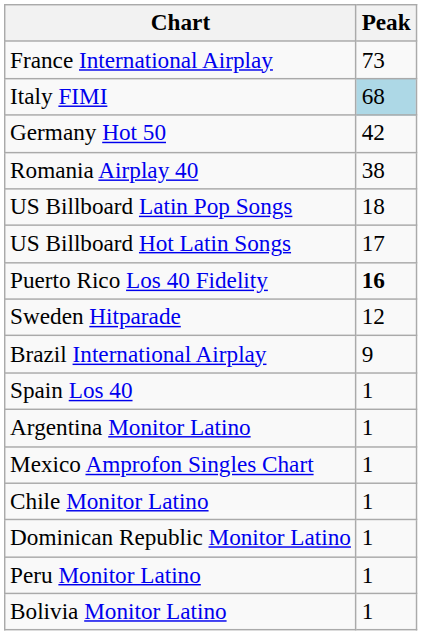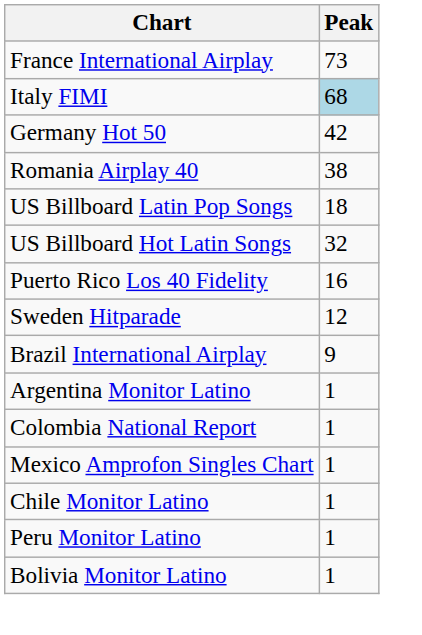 <table class="wikitable sortable">
 <tr>
 <th>Chart</th>
 <th>Peak</th>
 </tr>
 <tr>
 <td>France <a href='#'>International Airplay</a></td>
 <td>73</td>
 </tr>
 <tr>
 <td>Italy <a href='#'>FIMI</a></td>
 <td style="background: lightblue;">68</td>
 </tr>
 <tr>
 <td>Germany <a href='#'>Hot 50</a></td>
 <td>42</td>
 </tr>
 <tr>
 <td>Romania <a href='#'>Airplay 40</a></td>
 <td>38</td>
 </tr>
 <tr>
 <td>US Billboard <a href='#'>Latin Pop Songs</a></td>
 <td>18</td>
 </tr>
 <tr>
 <td>US Billboard <a href='#'>Hot Latin Songs</a></td>
-<td>17</td>
+<td>32</td>
 </tr>
 <tr>
 <td>Puerto Rico <a href='#'>Los 40 Fidelity</a></td>
-<td><strong>16</strong></td>
+<td>16</td>
 </tr>
 <tr>
 <td>Sweden <a href='#'>Hitparade</a></td>
 <td>12</td>
 </tr>
 <tr>
 <td>Brazil <a href='#'>International Airplay</a></td>
 <td>9</td>
 </tr>
 <tr>
-<td>Spain <a href='#'>Los 40</a></td>
+<td>Argentina <a href='#'>Monitor Latino</a></td>
 <td>1</td>
 </tr>
 <tr>
-<td>Argentina <a href='#'>Monitor Latino</a></td>
+<td>Colombia <a href='#'>National Report</a></td>
 <td>1</td>
 </tr>
 <tr>
 <td>Mexico <a href='#'>Amprofon Singles Chart</a></td>
 <td>1</td>
 </tr>
 <tr>
 <td>Chile <a href='#'>Monitor Latino</a></td>
 <td>1</td>
 </tr>
 <tr>
-<td>Dominican Republic <a href='#'>Monitor Latino</a></td>
-<td>1</td>
-</tr>
-<tr>
 <td>Peru <a href='#'>Monitor Latino</a></td>
 <td>1</td>
 </tr>
 <tr>
 <td>Bolivia <a href='#'>Monitor Latino</a></td>
 <td>1</td>
 </tr>
 </table>
